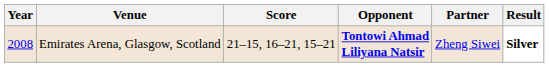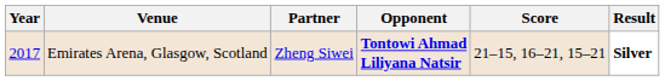 <table class="sortable wikitable" style="font-size: 90%">
 <tr>
 <th>Year</th>
 <th>Venue</th>
+<th>Partner</th>
+<th>Opponent</th>
 <th>Score</th>
-<th>Opponent</th>
-<th>Partner</th>
 <th>Result</th>
 </tr>
 <tr style="background:#F3E6D7">
-<td align="center"><a href='#'>2008</a></td>
+<td align="center"><a href='#'>2017</a></td>
 <td align="left">Emirates Arena, Glasgow, Scotland</td>
+<td align="left"> <a href='#'>Zheng Siwei</a></td>
+<td align="left"><strong> <a href='#'>Tontowi Ahmad</a><br> <a href='#'>Liliyana Natsir</a></strong></td>
 <td align="left">21–15, 16–21, 15–21</td>
-<td align="left"><strong> <a href='#'>Tontowi Ahmad</a><br> <a href='#'>Liliyana Natsir</a></strong></td>
-<td align="left"> <a href='#'>Zheng Siwei</a></td>
 <td style="text-align:left; background:white"> <strong>Silver</strong></td>
 </tr>
 </table>
